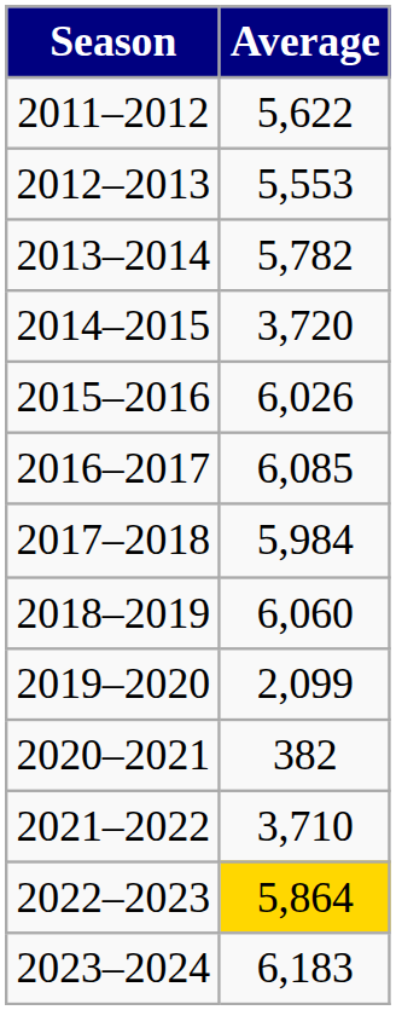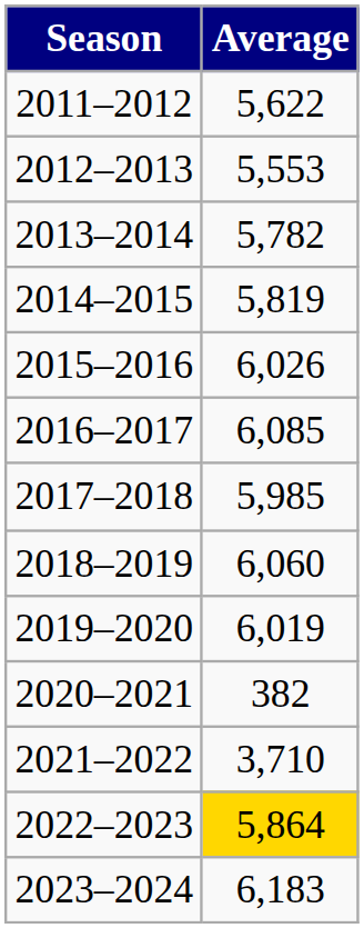 <table class="wikitable" style="font-size: 95%; text-align:center">
 <tr>
 <th scope=col style="color:white; background:#000080">Season</th>
 <th scope=col style="color:white; background:#000080">Average</th>
 </tr>
 <tr>
 <td>2011–2012</td>
 <td>5,622</td>
 </tr>
 <tr>
 <td>2012–2013</td>
 <td>5,553</td>
 </tr>
 <tr>
 <td>2013–2014</td>
 <td>5,782</td>
 </tr>
 <tr>
 <td>2014–2015</td>
-<td>3,720</td>
+<td>5,819</td>
 </tr>
 <tr>
 <td>2015–2016</td>
 <td>6,026</td>
 </tr>
 <tr>
 <td>2016–2017</td>
 <td>6,085</td>
 </tr>
 <tr>
 <td>2017–2018</td>
-<td>5,984</td>
+<td>5,985</td>
 </tr>
 <tr>
 <td>2018–2019</td>
 <td>6,060</td>
 </tr>
 <tr>
 <td>2019–2020</td>
-<td>2,099</td>
+<td>6,019</td>
 </tr>
 <tr>
 <td>2020–2021</td>
 <td>382</td>
 </tr>
 <tr>
 <td>2021–2022</td>
 <td>3,710</td>
 </tr>
 <tr>
 <td>2022–2023</td>
 <td style="background: gold;">5,864</td>
 </tr>
 <tr>
 <td>2023–2024</td>
 <td>6,183</td>
 </tr>
 </table>
